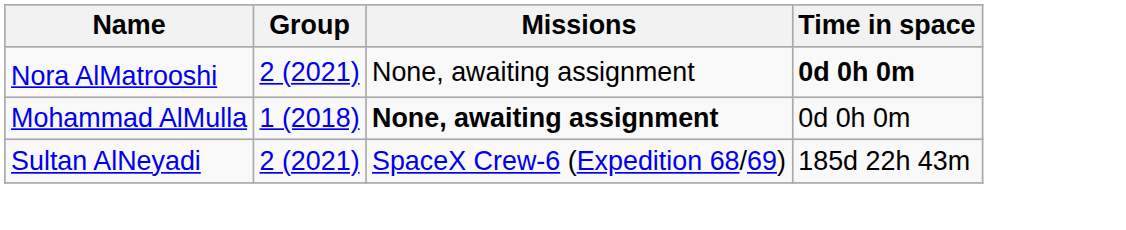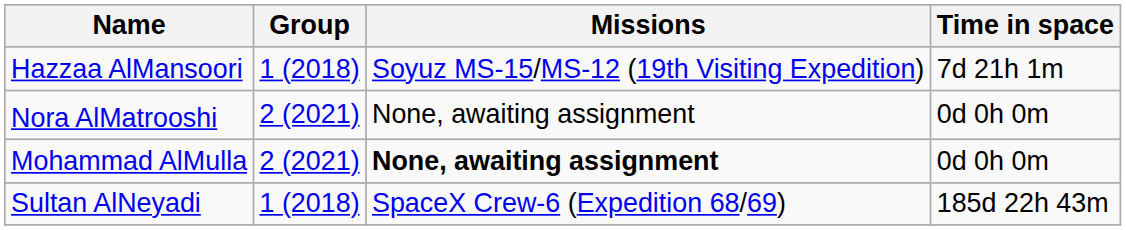 <table class="wikitable sortable">
 <tr>
 <th>Name</th>
 <th>Group</th>
 <th>Missions</th>
 <th>Time in space</th>
 </tr>
 <tr>
+<td><a href='#'>Hazzaa AlMansoori</a></td>
+<td><a href='#'>1 (2018)</a></td>
+<td><a href='#'>Soyuz MS-15</a>/<a href='#'>MS-12</a> (<a href='#'>19th Visiting Expedition</a>)</td>
+<td>7d 21h 1m</td>
+</tr>
+<tr>
 <td><a href='#'>Nora AlMatrooshi</a><sup></sup></td>
 <td><a href='#'>2 (2021)</a></td>
 <td>None, awaiting assignment</td>
-<td><strong>0d 0h 0m</strong></td>
+<td>0d 0h 0m</td>
 </tr>
 <tr>
 <td><a href='#'>Mohammad AlMulla</a></td>
-<td><a href='#'>1 (2018)</a></td>
+<td><a href='#'>2 (2021)</a></td>
 <td><strong>None, awaiting assignment</strong></td>
 <td>0d 0h 0m</td>
 </tr>
 <tr>
 <td><a href='#'>Sultan AlNeyadi</a></td>
-<td><a href='#'>2 (2021)</a></td>
+<td><a href='#'>1 (2018)</a></td>
 <td><a href='#'>SpaceX Crew-6</a> (<a href='#'>Expedition 68</a>/<a href='#'>69</a>)</td>
 <td>185d 22h 43m</td>
 </tr>
 </table>
